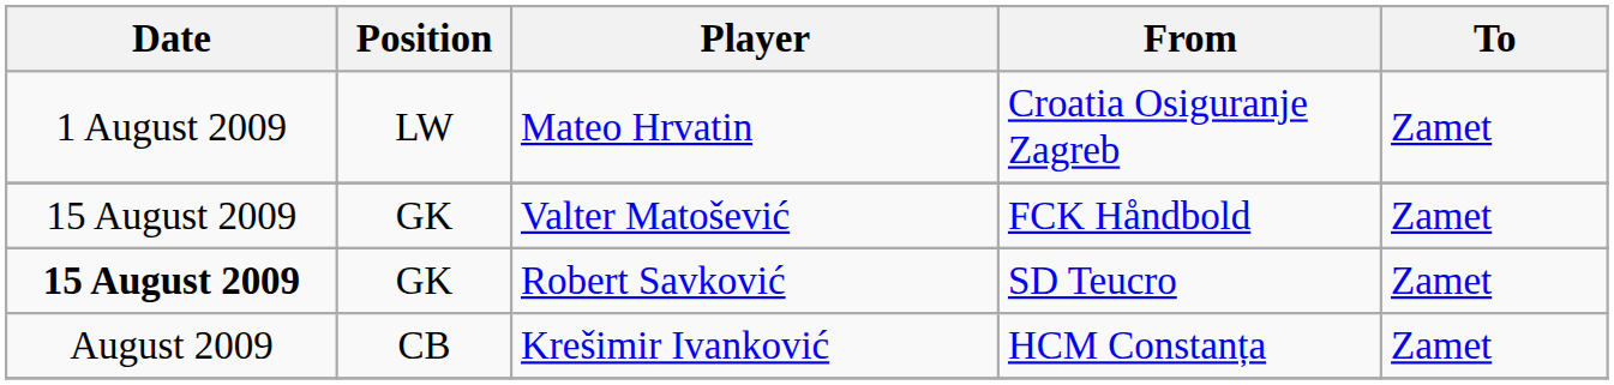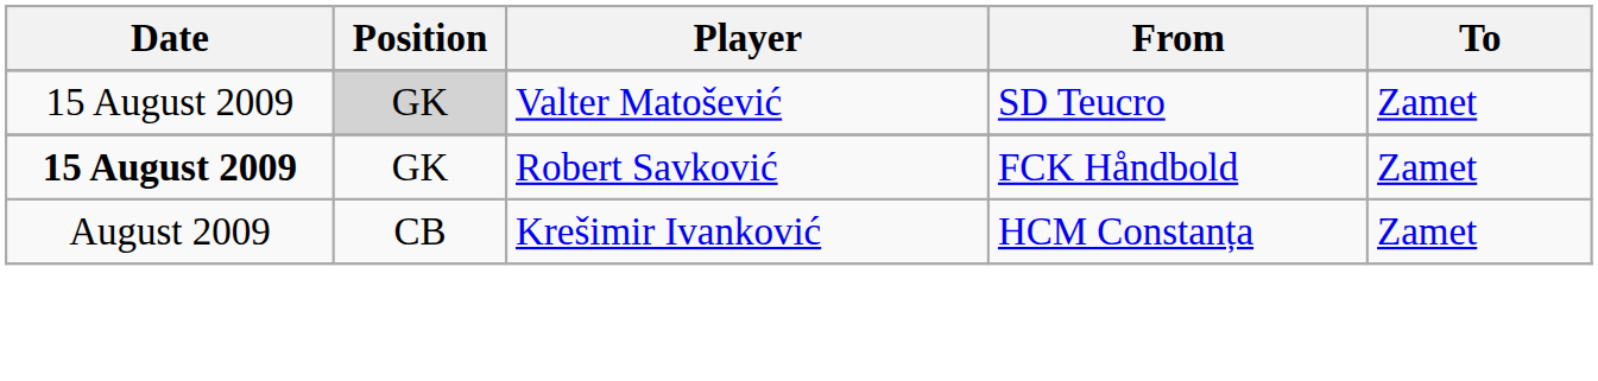 <table class="wikitable" style="font-size:95%; text-align:center;">
 <tr>
 <th width=120>Date</th>
 <th width=60>Position</th>
 <th width=180>Player</th>
 <th width=140>From</th>
 <th width=80>To</th>
 </tr>
 <tr>
-<td>1 August 2009</td>
-<td>LW</td>
-<td style="text-align:left;"> <a href='#'>Mateo Hrvatin</a></td>
-<td style="text-align:left;"> <a href='#'>Croatia Osiguranje Zagreb</a></td>
-<td style="text-align:left;"><a href='#'>Zamet</a></td>
-</tr>
-<tr>
 </tr>
 <tr>
 <td>15 August 2009</td>
-<td>GK</td>
+<td style="background: lightgrey;">GK</td>
 <td style="text-align:left;"> <a href='#'>Valter Matošević</a></td>
-<td style="text-align:left;"> <a href='#'>FCK Håndbold</a></td>
+<td style="text-align:left;"> <a href='#'>SD Teucro</a></td>
 <td style="text-align:left;"><a href='#'>Zamet</a></td>
 </tr>
 <tr>
 </tr>
 <tr>
 <td><strong>15 August 2009</strong></td>
 <td>GK</td>
 <td style="text-align:left;"> <a href='#'>Robert Savković</a></td>
-<td style="text-align:left;"> <a href='#'>SD Teucro</a></td>
+<td style="text-align:left;"> <a href='#'>FCK Håndbold</a></td>
 <td style="text-align:left;"><a href='#'>Zamet</a></td>
 </tr>
 <tr>
 <td>August 2009</td>
 <td>CB</td>
 <td style="text-align:left;"> <a href='#'>Krešimir Ivanković</a></td>
 <td style="text-align:left;"> <a href='#'>HCM Constanța</a></td>
 <td style="text-align:left;"><a href='#'>Zamet</a></td>
 </tr>
 <tr>
 </tr>
 </table>
